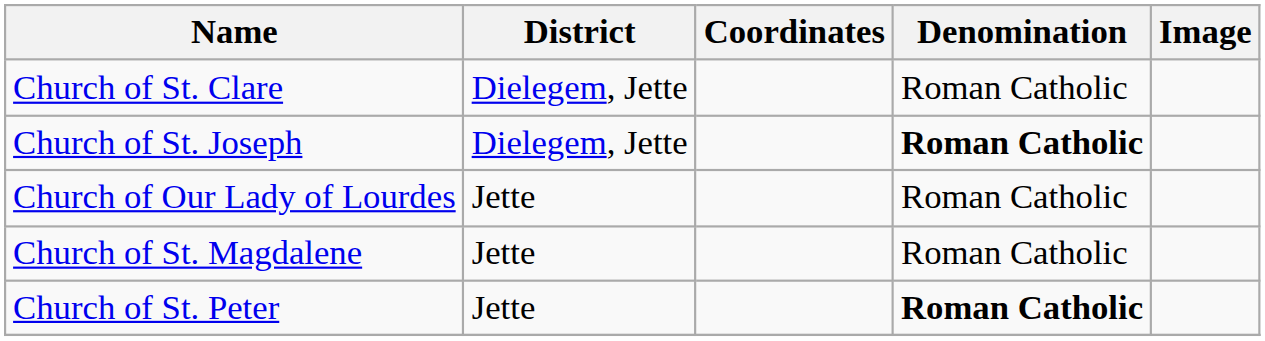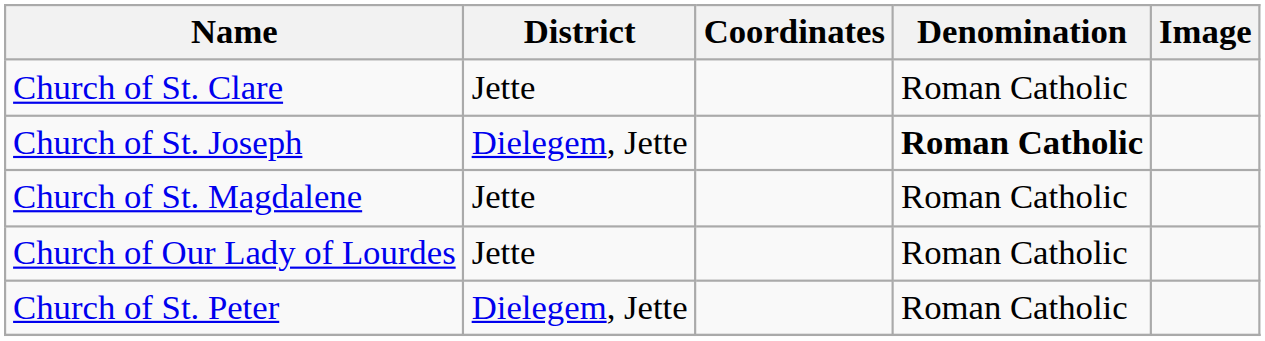 <table class="wikitable sortable">
 <tr>
 <th>Name</th>
 <th>District</th>
 <th>Coordinates</th>
 <th>Denomination</th>
 <th>Image</th>
 </tr>
 <tr>
 <td><a href='#'>Church of St. Clare</a></td>
-<td><a href='#'>Dielegem</a>, Jette</td>
+<td>Jette</td>
 <td></td>
 <td>Roman Catholic</td>
 <td></td>
 </tr>
 <tr>
 <td><a href='#'>Church of St. Joseph</a></td>
 <td><a href='#'>Dielegem</a>, Jette</td>
 <td></td>
 <td><strong>Roman Catholic</strong></td>
 <td></td>
 </tr>
 <tr>
+<td><a href='#'>Church of St. Magdalene</a></td>
+<td>Jette</td>
+<td></td>
+<td>Roman Catholic</td>
+<td></td>
+</tr>
+<tr>
 <td><a href='#'>Church of Our Lady of Lourdes</a></td>
 <td>Jette</td>
 <td></td>
 <td>Roman Catholic</td>
 <td></td>
 </tr>
 <tr>
-<td><a href='#'>Church of St. Magdalene</a></td>
-<td>Jette</td>
+<td><a href='#'>Church of St. Peter</a></td>
+<td><a href='#'>Dielegem</a>, Jette</td>
 <td></td>
 <td>Roman Catholic</td>
 <td></td>
 </tr>
 <tr>
-<td><a href='#'>Church of St. Peter</a></td>
-<td>Jette</td>
-<td></td>
-<td><strong>Roman Catholic</strong></td>
-<td></td>
-</tr>
-<tr>
 </tr>
 </table>
